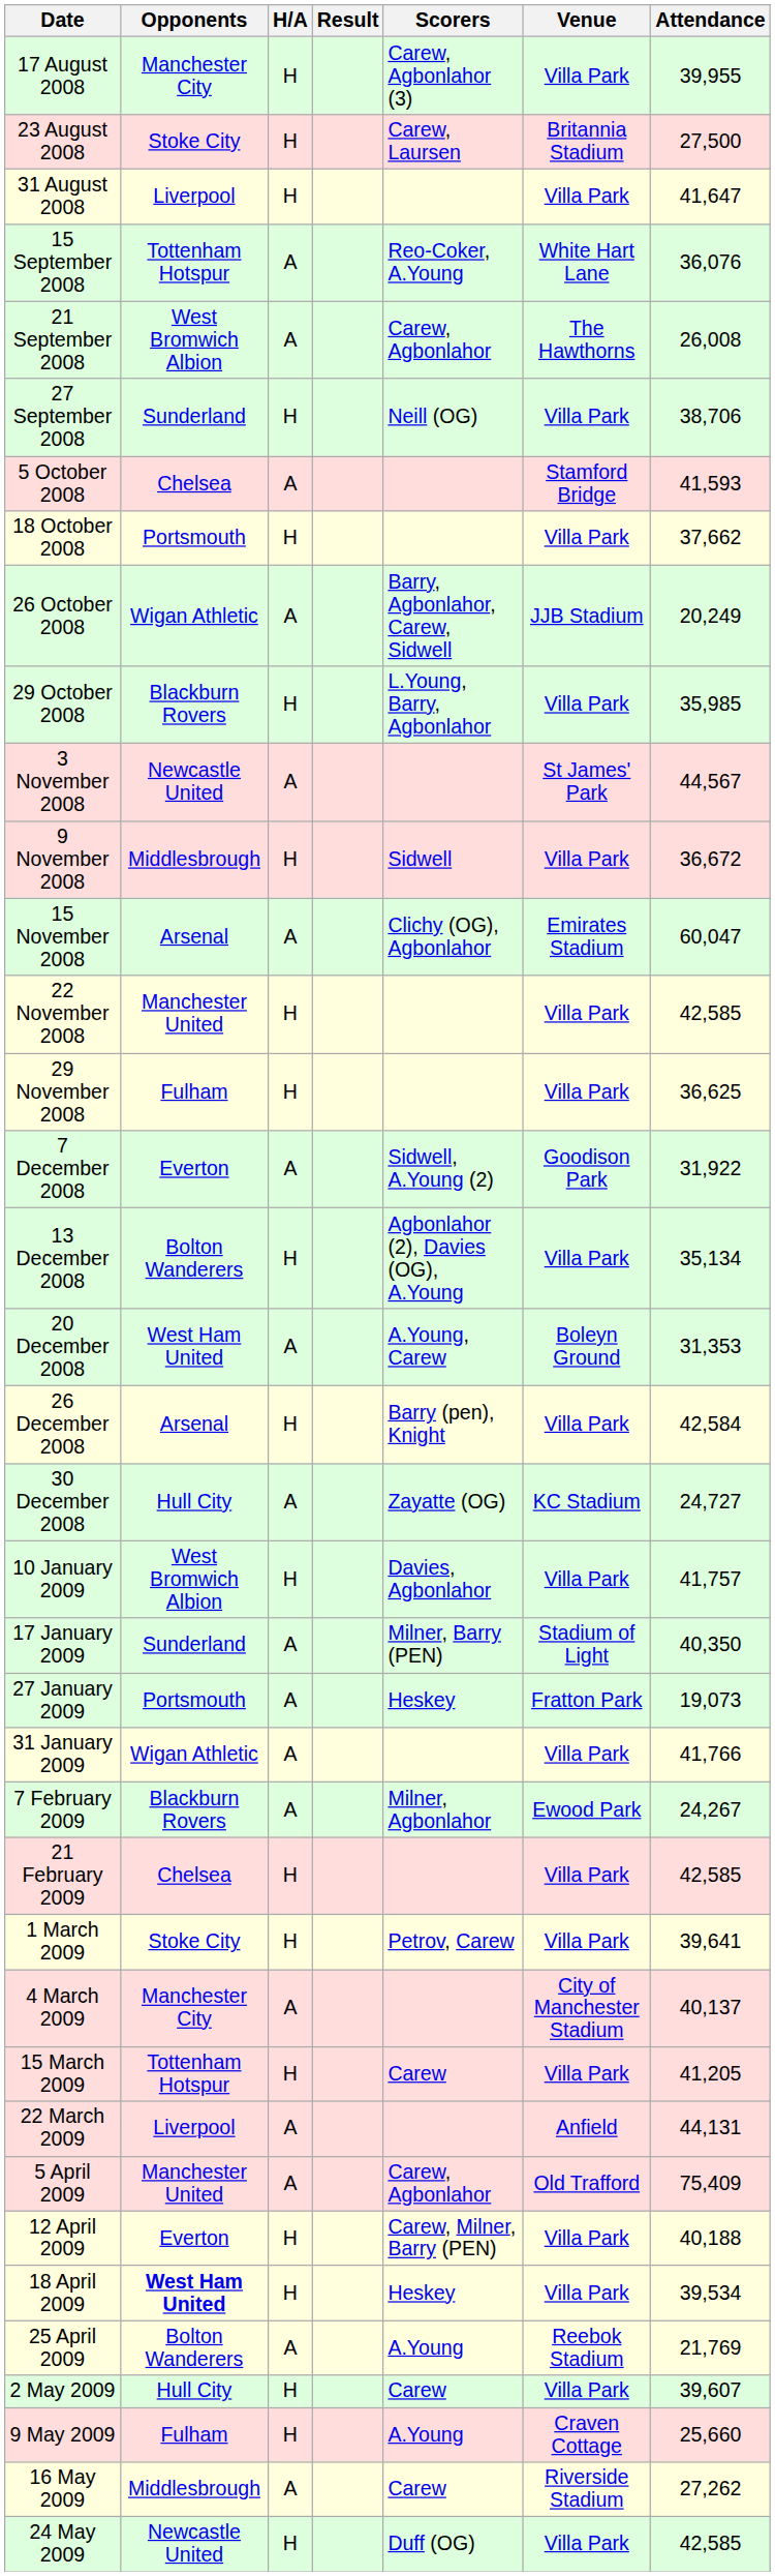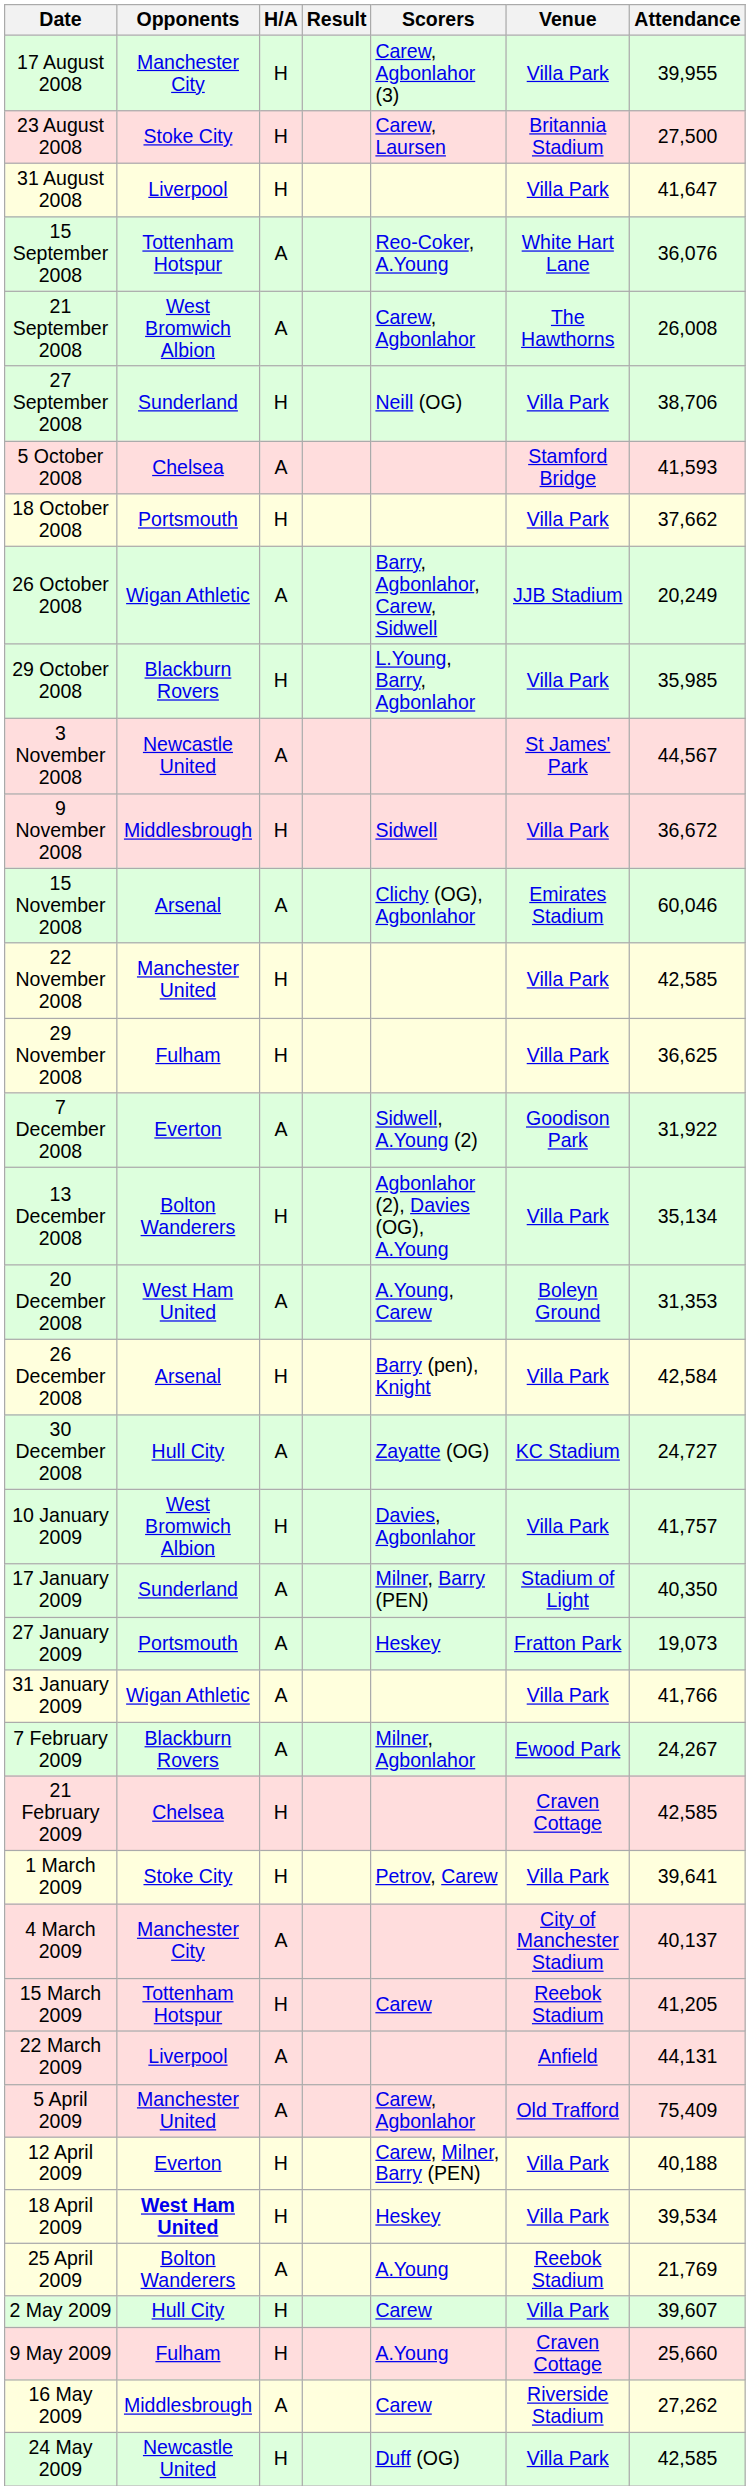 <table class="wikitable" style="text-align:center;">
 <tr>
 <th>Date</th>
 <th>Opponents</th>
 <th>H/A</th>
 <th>Result</th>
 <th align="left">Scorers</th>
 <th>Venue</th>
 <th>Attendance</th>
 </tr>
 <tr bgcolor="#ddffdd">
 <td>17 August 2008</td>
 <td><a href='#'>Manchester City</a></td>
 <td>H</td>
 <td></td>
 <td align="left"><a href='#'>Carew</a>, <a href='#'>Agbonlahor</a> (3)</td>
 <td><a href='#'>Villa Park</a></td>
 <td>39,955</td>
 </tr>
 <tr bgcolor="#ffdddd">
 <td>23 August 2008</td>
 <td><a href='#'>Stoke City</a></td>
 <td>H</td>
 <td></td>
 <td align="left"><a href='#'>Carew</a>, <a href='#'>Laursen</a></td>
 <td><a href='#'>Britannia Stadium</a></td>
 <td>27,500</td>
 </tr>
 <tr bgcolor="#ffffdd">
 <td>31 August 2008</td>
 <td><a href='#'>Liverpool</a></td>
 <td>H</td>
 <td></td>
 <td align="left"></td>
 <td><a href='#'>Villa Park</a></td>
 <td>41,647</td>
 </tr>
 <tr bgcolor="#ddffdd">
 <td>15 September 2008</td>
 <td><a href='#'>Tottenham Hotspur</a></td>
 <td>A</td>
 <td></td>
 <td align="left"><a href='#'>Reo-Coker</a>, <a href='#'>A.Young</a></td>
 <td><a href='#'>White Hart Lane</a></td>
 <td>36,076</td>
 </tr>
 <tr bgcolor="#ddffdd">
 <td>21 September 2008</td>
 <td><a href='#'>West Bromwich Albion</a></td>
 <td>A</td>
 <td></td>
 <td align="left"><a href='#'>Carew</a>, <a href='#'>Agbonlahor</a></td>
 <td><a href='#'>The Hawthorns</a></td>
 <td>26,008</td>
 </tr>
 <tr bgcolor="#ddffdd">
 <td>27 September 2008</td>
 <td><a href='#'>Sunderland</a></td>
 <td>H</td>
 <td></td>
 <td align="left"><a href='#'>Neill</a> (OG)</td>
 <td><a href='#'>Villa Park</a></td>
 <td>38,706</td>
 </tr>
 <tr bgcolor="#ffdddd">
 <td>5 October 2008</td>
 <td><a href='#'>Chelsea</a></td>
 <td>A</td>
 <td></td>
 <td align="left"></td>
 <td><a href='#'>Stamford Bridge</a></td>
 <td>41,593</td>
 </tr>
 <tr bgcolor="#ffffdd">
 <td>18 October 2008</td>
 <td><a href='#'>Portsmouth</a></td>
 <td>H</td>
 <td></td>
 <td align="left"></td>
 <td><a href='#'>Villa Park</a></td>
 <td>37,662</td>
 </tr>
 <tr bgcolor="#ddffdd">
 <td>26 October 2008</td>
 <td><a href='#'>Wigan Athletic</a></td>
 <td>A</td>
 <td></td>
 <td align="left"><a href='#'>Barry</a>, <a href='#'>Agbonlahor</a>, <a href='#'>Carew</a>, <a href='#'>Sidwell</a></td>
 <td><a href='#'>JJB Stadium</a></td>
 <td>20,249</td>
 </tr>
 <tr bgcolor="#ddffdd">
 <td>29 October 2008</td>
 <td><a href='#'>Blackburn Rovers</a></td>
 <td>H</td>
 <td></td>
 <td align="left"><a href='#'>L.Young</a>, <a href='#'>Barry</a>, <a href='#'>Agbonlahor</a></td>
 <td><a href='#'>Villa Park</a></td>
 <td>35,985</td>
 </tr>
 <tr bgcolor="#ffdddd">
 <td>3 November 2008</td>
 <td><a href='#'>Newcastle United</a></td>
 <td>A</td>
 <td></td>
 <td align="left"></td>
 <td><a href='#'>St James' Park</a></td>
 <td>44,567</td>
 </tr>
 <tr bgcolor="#ffdddd">
 <td>9 November 2008</td>
 <td><a href='#'>Middlesbrough</a></td>
 <td>H</td>
 <td></td>
 <td align="left"><a href='#'>Sidwell</a></td>
 <td><a href='#'>Villa Park</a></td>
 <td>36,672</td>
 </tr>
 <tr bgcolor="#ddffdd">
 <td>15 November 2008</td>
 <td><a href='#'>Arsenal</a></td>
 <td>A</td>
 <td></td>
 <td align="left"><a href='#'>Clichy</a> (OG), <a href='#'>Agbonlahor</a></td>
 <td><a href='#'>Emirates Stadium</a></td>
-<td>60,047</td>
+<td>60,046</td>
 </tr>
 <tr bgcolor="#ffffdd">
 <td>22 November 2008</td>
 <td><a href='#'>Manchester United</a></td>
 <td>H</td>
 <td></td>
 <td align="left"></td>
 <td><a href='#'>Villa Park</a></td>
 <td>42,585</td>
 </tr>
 <tr bgcolor="#ffffdd">
 <td>29 November 2008</td>
 <td><a href='#'>Fulham</a></td>
 <td>H</td>
 <td></td>
 <td align="left"></td>
 <td><a href='#'>Villa Park</a></td>
 <td>36,625</td>
 </tr>
 <tr bgcolor="#ddffdd">
 <td>7 December 2008</td>
 <td><a href='#'>Everton</a></td>
 <td>A</td>
 <td></td>
 <td align="left"><a href='#'>Sidwell</a>, <a href='#'>A.Young</a> (2)</td>
 <td><a href='#'>Goodison Park</a></td>
 <td>31,922</td>
 </tr>
 <tr bgcolor="#ddffdd">
 <td>13 December 2008</td>
 <td><a href='#'>Bolton Wanderers</a></td>
 <td>H</td>
 <td></td>
 <td align="left"><a href='#'>Agbonlahor</a> (2), <a href='#'>Davies</a> (OG), <a href='#'>A.Young</a></td>
 <td><a href='#'>Villa Park</a></td>
 <td>35,134</td>
 </tr>
 <tr bgcolor="#ddffdd">
 <td>20 December 2008</td>
 <td><a href='#'>West Ham United</a></td>
 <td>A</td>
 <td></td>
 <td align="left"><a href='#'>A.Young</a>, <a href='#'>Carew</a></td>
 <td><a href='#'>Boleyn Ground</a></td>
 <td>31,353</td>
 </tr>
 <tr bgcolor="#ffffdd">
 <td>26 December 2008</td>
 <td><a href='#'>Arsenal</a></td>
 <td>H</td>
 <td></td>
 <td align="left"><a href='#'>Barry</a> (pen), <a href='#'>Knight</a></td>
 <td><a href='#'>Villa Park</a></td>
 <td>42,584</td>
 </tr>
 <tr bgcolor="#ddffdd">
 <td>30 December 2008</td>
 <td><a href='#'>Hull City</a></td>
 <td>A</td>
 <td></td>
 <td align="left"><a href='#'>Zayatte</a> (OG)</td>
 <td><a href='#'>KC Stadium</a></td>
 <td>24,727</td>
 </tr>
 <tr bgcolor="#ddffdd">
 <td>10 January 2009</td>
 <td><a href='#'>West Bromwich Albion</a></td>
 <td>H</td>
 <td></td>
 <td align="left"><a href='#'>Davies</a>, <a href='#'>Agbonlahor</a></td>
 <td><a href='#'>Villa Park</a></td>
 <td>41,757</td>
 </tr>
 <tr bgcolor="#ddffdd">
 <td>17 January 2009</td>
 <td><a href='#'>Sunderland</a></td>
 <td>A</td>
 <td></td>
 <td align="left"><a href='#'>Milner</a>, <a href='#'>Barry</a> (PEN)</td>
 <td><a href='#'>Stadium of Light</a></td>
 <td>40,350</td>
 </tr>
 <tr bgcolor="#ddffdd">
 <td>27 January 2009</td>
 <td><a href='#'>Portsmouth</a></td>
 <td>A</td>
 <td></td>
 <td align="left"><a href='#'>Heskey</a></td>
 <td><a href='#'>Fratton Park</a></td>
 <td>19,073</td>
 </tr>
 <tr bgcolor="#ffffdd">
 <td>31 January 2009</td>
 <td><a href='#'>Wigan Athletic</a></td>
 <td>A</td>
 <td></td>
 <td align="left"></td>
 <td><a href='#'>Villa Park</a></td>
 <td>41,766</td>
 </tr>
 <tr bgcolor="#ddffdd">
 <td>7 February 2009</td>
 <td><a href='#'>Blackburn Rovers</a></td>
 <td>A</td>
 <td></td>
 <td align="left"><a href='#'>Milner</a>, <a href='#'>Agbonlahor</a></td>
 <td><a href='#'>Ewood Park</a></td>
 <td>24,267</td>
 </tr>
 <tr bgcolor="#ffdddd">
 <td>21 February 2009</td>
 <td><a href='#'>Chelsea</a></td>
 <td>H</td>
 <td></td>
 <td align="left"></td>
-<td><a href='#'>Villa Park</a></td>
+<td><a href='#'>Craven Cottage</a></td>
 <td>42,585</td>
 </tr>
 <tr bgcolor="#ffffdd">
 <td>1 March 2009</td>
 <td><a href='#'>Stoke City</a></td>
 <td>H</td>
 <td></td>
 <td align="left"><a href='#'>Petrov</a>, <a href='#'>Carew</a></td>
 <td><a href='#'>Villa Park</a></td>
 <td>39,641</td>
 </tr>
 <tr bgcolor="#ffdddd">
 <td>4 March 2009</td>
 <td><a href='#'>Manchester City</a></td>
 <td>A</td>
 <td></td>
 <td align="left"></td>
 <td><a href='#'>City of Manchester Stadium</a></td>
 <td>40,137</td>
 </tr>
 <tr bgcolor="#ffdddd">
 <td>15 March 2009</td>
 <td><a href='#'>Tottenham Hotspur</a></td>
 <td>H</td>
 <td></td>
 <td align="left"><a href='#'>Carew</a></td>
-<td><a href='#'>Villa Park</a></td>
+<td><a href='#'>Reebok Stadium</a></td>
 <td>41,205</td>
 </tr>
 <tr bgcolor="#ffdddd">
 <td>22 March 2009</td>
 <td><a href='#'>Liverpool</a></td>
 <td>A</td>
 <td></td>
 <td align="left"></td>
 <td><a href='#'>Anfield</a></td>
 <td>44,131</td>
 </tr>
 <tr bgcolor="#ffdddd">
 <td>5 April 2009</td>
 <td><a href='#'>Manchester United</a></td>
 <td>A</td>
 <td></td>
 <td align="left"><a href='#'>Carew</a>, <a href='#'>Agbonlahor</a></td>
 <td><a href='#'>Old Trafford</a></td>
 <td>75,409</td>
 </tr>
 <tr bgcolor="#ffffdd">
 <td>12 April 2009</td>
 <td><a href='#'>Everton</a></td>
 <td>H</td>
 <td></td>
 <td align="left"><a href='#'>Carew</a>, <a href='#'>Milner</a>, <a href='#'>Barry</a> (PEN)</td>
 <td><a href='#'>Villa Park</a></td>
 <td>40,188</td>
 </tr>
 <tr bgcolor="#ffffdd">
 <td>18 April 2009</td>
 <td><strong><a href='#'>West Ham United</a></strong></td>
 <td>H</td>
 <td></td>
 <td align="left"><a href='#'>Heskey</a></td>
 <td><a href='#'>Villa Park</a></td>
 <td>39,534</td>
 </tr>
 <tr bgcolor="#ffffdd">
 <td>25 April 2009</td>
 <td><a href='#'>Bolton Wanderers</a></td>
 <td>A</td>
 <td></td>
 <td align="left"><a href='#'>A.Young</a></td>
 <td><a href='#'>Reebok Stadium</a></td>
 <td>21,769</td>
 </tr>
 <tr bgcolor="#ddffdd">
 <td>2 May 2009</td>
 <td><a href='#'>Hull City</a></td>
 <td>H</td>
 <td></td>
 <td align="left"><a href='#'>Carew</a></td>
 <td><a href='#'>Villa Park</a></td>
 <td>39,607</td>
 </tr>
 <tr bgcolor="#ffdddd">
 <td>9 May 2009</td>
 <td><a href='#'>Fulham</a></td>
 <td>H</td>
 <td></td>
 <td align="left"><a href='#'>A.Young</a></td>
 <td><a href='#'>Craven Cottage</a></td>
 <td>25,660</td>
 </tr>
 <tr bgcolor="#ffffdd">
 <td>16 May 2009</td>
 <td><a href='#'>Middlesbrough</a></td>
 <td>A</td>
 <td></td>
 <td align="left"><a href='#'>Carew</a></td>
 <td><a href='#'>Riverside Stadium</a></td>
 <td>27,262</td>
 </tr>
 <tr bgcolor="#ddffdd">
 <td>24 May 2009</td>
 <td><a href='#'>Newcastle United</a></td>
 <td>H</td>
 <td></td>
 <td align="left"><a href='#'>Duff</a> (OG)</td>
 <td><a href='#'>Villa Park</a></td>
 <td>42,585</td>
 </tr>
 </table>
